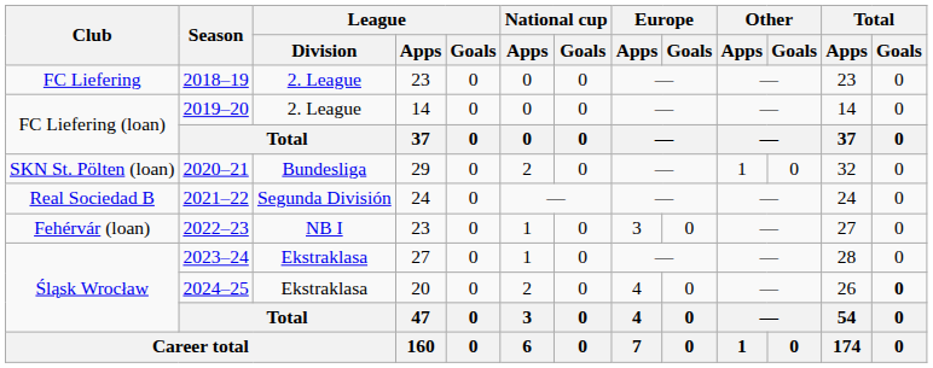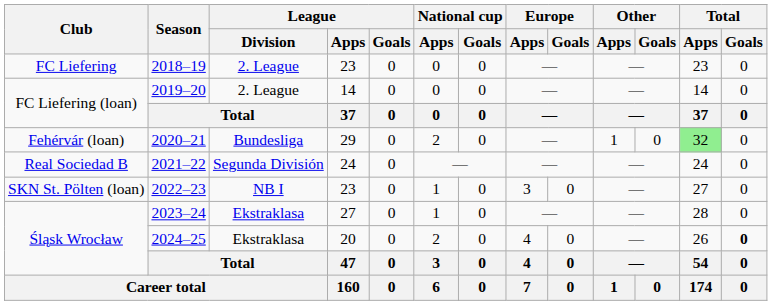 <table class="wikitable" style="text-align:center">
 <tr>
 <th rowspan="2">Club</th>
 <th rowspan="2">Season</th>
 <th colspan="3">League</th>
 <th colspan="2">National cup</th>
 <th colspan="2">Europe</th>
 <th colspan="2">Other</th>
 <th colspan="2">Total</th>
 </tr>
 <tr>
 <th>Division</th>
 <th>Apps</th>
 <th>Goals</th>
 <th>Apps</th>
 <th>Goals</th>
 <th>Apps</th>
 <th>Goals</th>
 <th>Apps</th>
 <th>Goals</th>
 <th>Apps</th>
 <th>Goals</th>
 </tr>
 <tr>
 <td><a href='#'>FC Liefering</a></td>
 <td><a href='#'>2018–19</a></td>
 <td><a href='#'>2. League</a></td>
 <td>23</td>
 <td>0</td>
 <td>0</td>
 <td>0</td>
 <td colspan="2">—</td>
 <td colspan="2">—</td>
 <td>23</td>
 <td>0</td>
 </tr>
 <tr>
 <td rowspan="2">FC Liefering (loan)</td>
 <td><a href='#'>2019–20</a></td>
 <td>2. League</td>
 <td>14</td>
 <td>0</td>
 <td>0</td>
 <td>0</td>
 <td colspan="2">—</td>
 <td colspan="2">—</td>
 <td>14</td>
 <td>0</td>
 </tr>
 <tr>
 <th colspan="2">Total</th>
 <th>37</th>
 <th>0</th>
 <th>0</th>
 <th>0</th>
 <th colspan="2">—</th>
 <th colspan="2">—</th>
 <th>37</th>
 <th>0</th>
 </tr>
 <tr>
-<td><a href='#'>SKN St. Pölten</a> (loan)</td>
+<td><a href='#'>Fehérvár</a> (loan)</td>
 <td><a href='#'>2020–21</a></td>
 <td><a href='#'>Bundesliga</a></td>
 <td>29</td>
 <td>0</td>
 <td>2</td>
 <td>0</td>
 <td colspan="2">—</td>
 <td>1</td>
 <td>0</td>
-<td>32</td>
+<td style="background: lightgreen;">32</td>
 <td>0</td>
 </tr>
 <tr>
 <td><a href='#'>Real Sociedad B</a></td>
 <td><a href='#'>2021–22</a></td>
 <td><a href='#'>Segunda División</a></td>
 <td>24</td>
 <td>0</td>
 <td colspan="2">—</td>
 <td colspan="2">—</td>
 <td colspan="2">—</td>
 <td>24</td>
 <td>0</td>
 </tr>
 <tr>
-<td><a href='#'>Fehérvár</a> (loan)</td>
+<td><a href='#'>SKN St. Pölten</a> (loan)</td>
 <td><a href='#'>2022–23</a></td>
 <td><a href='#'>NB I</a></td>
 <td>23</td>
 <td>0</td>
 <td>1</td>
 <td>0</td>
 <td>3</td>
 <td>0</td>
 <td colspan="2">—</td>
 <td>27</td>
 <td>0</td>
 </tr>
 <tr>
 <td rowspan="3"><a href='#'>Śląsk Wrocław</a></td>
 <td><a href='#'>2023–24</a></td>
 <td><a href='#'>Ekstraklasa</a></td>
 <td>27</td>
 <td>0</td>
 <td>1</td>
 <td>0</td>
 <td colspan="2">—</td>
 <td colspan="2">—</td>
 <td>28</td>
 <td>0</td>
 </tr>
 <tr>
 <td><a href='#'>2024–25</a></td>
 <td>Ekstraklasa</td>
 <td>20</td>
 <td>0</td>
 <td>2</td>
 <td>0</td>
 <td>4</td>
 <td>0</td>
 <td colspan="2">—</td>
 <td>26</td>
 <td><strong>0</strong></td>
 </tr>
 <tr>
 <th colspan="2">Total</th>
 <th>47</th>
 <th>0</th>
 <th>3</th>
 <th>0</th>
 <th>4</th>
 <th>0</th>
 <th colspan="2">—</th>
 <th>54</th>
 <th>0</th>
 </tr>
 <tr>
 <th colspan="3">Career total</th>
 <th>160</th>
 <th>0</th>
 <th>6</th>
 <th>0</th>
 <th>7</th>
 <th>0</th>
 <th>1</th>
 <th>0</th>
 <th>174</th>
 <th>0</th>
 </tr>
 </table>
